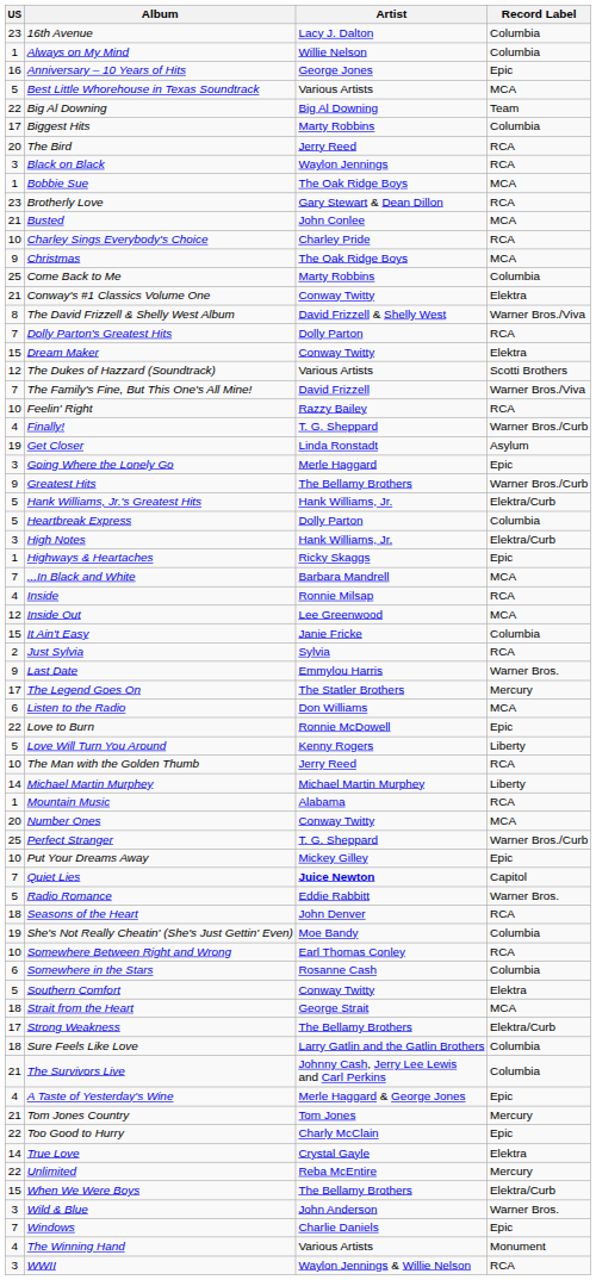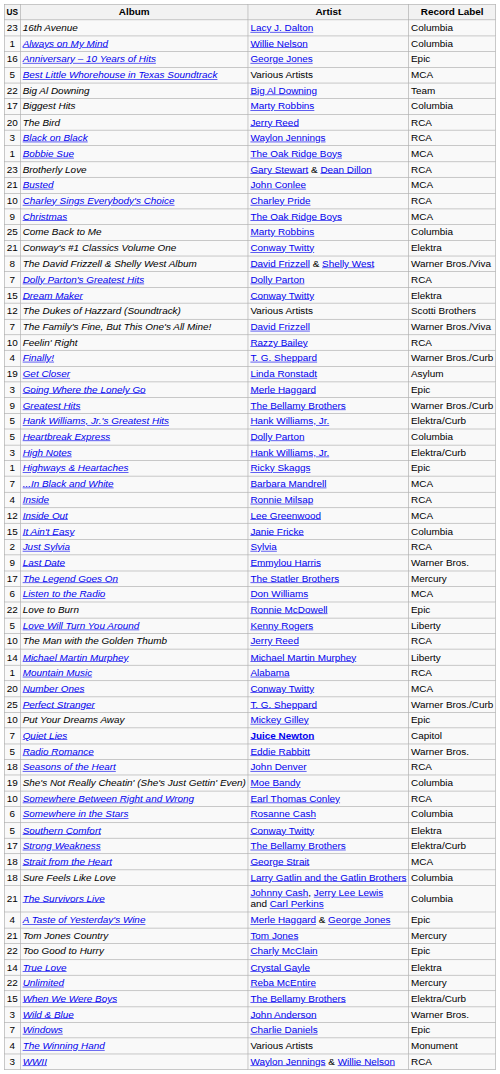 <table class="wikitable sortable">
 <tr>
 <th><small>US</small></th>
 <th>Album</th>
 <th>Artist</th>
 <th>Record Label</th>
 </tr>
 <tr>
 <td align="center">23</td>
 <td><em>16th Avenue</em></td>
 <td><a href='#'>Lacy J. Dalton</a></td>
 <td>Columbia</td>
 </tr>
 <tr>
 <td align="center">1</td>
 <td><em><a href='#'>Always on My Mind</a></em></td>
 <td><a href='#'>Willie Nelson</a></td>
 <td>Columbia</td>
 </tr>
 <tr>
 <td align="center">16</td>
 <td><em><a href='#'>Anniversary – 10 Years of Hits</a></em></td>
 <td><a href='#'>George Jones</a></td>
 <td>Epic</td>
 </tr>
 <tr>
 <td align="center">5</td>
 <td><em><a href='#'>Best Little Whorehouse in Texas Soundtrack</a></em></td>
 <td>Various Artists</td>
 <td>MCA</td>
 </tr>
 <tr>
 <td align="center">22</td>
 <td><em>Big Al Downing</em></td>
 <td><a href='#'>Big Al Downing</a></td>
 <td>Team</td>
 </tr>
 <tr>
 <td align="center">17</td>
 <td><em>Biggest Hits</em></td>
 <td><a href='#'>Marty Robbins</a></td>
 <td>Columbia</td>
 </tr>
 <tr>
 <td align="center">20</td>
 <td><em>The Bird</em></td>
 <td><a href='#'>Jerry Reed</a></td>
 <td>RCA</td>
 </tr>
 <tr>
 <td align="center">3</td>
 <td><em><a href='#'>Black on Black</a></em></td>
 <td><a href='#'>Waylon Jennings</a></td>
 <td>RCA</td>
 </tr>
 <tr>
 <td align="center">1</td>
 <td><em><a href='#'>Bobbie Sue</a></em></td>
 <td><a href='#'>The Oak Ridge Boys</a></td>
 <td>MCA</td>
 </tr>
 <tr>
 <td align="center">23</td>
 <td><em>Brotherly Love</em></td>
 <td><a href='#'>Gary Stewart</a> & <a href='#'>Dean Dillon</a></td>
 <td>RCA</td>
 </tr>
 <tr>
 <td align="center">21</td>
 <td><em><a href='#'>Busted</a></em></td>
 <td><a href='#'>John Conlee</a></td>
 <td>MCA</td>
 </tr>
 <tr>
 <td align="center">10</td>
 <td><em><a href='#'>Charley Sings Everybody's Choice</a></em></td>
 <td><a href='#'>Charley Pride</a></td>
 <td>RCA</td>
 </tr>
 <tr>
 <td align="center">9</td>
 <td><em><a href='#'>Christmas</a></em></td>
 <td><a href='#'>The Oak Ridge Boys</a></td>
 <td>MCA</td>
 </tr>
 <tr>
 <td align="center">25</td>
 <td><em>Come Back to Me</em></td>
 <td><a href='#'>Marty Robbins</a></td>
 <td>Columbia</td>
 </tr>
 <tr>
 <td align="center">21</td>
 <td><em>Conway's #1 Classics Volume One</em></td>
 <td><a href='#'>Conway Twitty</a></td>
 <td>Elektra</td>
 </tr>
 <tr>
 <td align="center">8</td>
 <td><em>The David Frizzell & Shelly West Album</em></td>
 <td><a href='#'>David Frizzell</a> & <a href='#'>Shelly West</a></td>
 <td>Warner Bros./Viva</td>
 </tr>
 <tr>
 <td align="center">7</td>
 <td><em><a href='#'>Dolly Parton's Greatest Hits</a></em></td>
 <td><a href='#'>Dolly Parton</a></td>
 <td>RCA</td>
 </tr>
 <tr>
 <td align="center">15</td>
 <td><em><a href='#'>Dream Maker</a></em></td>
 <td><a href='#'>Conway Twitty</a></td>
 <td>Elektra</td>
 </tr>
 <tr>
 <td align="center">12</td>
 <td><em>The Dukes of Hazzard (Soundtrack)</em></td>
 <td>Various Artists</td>
 <td>Scotti Brothers</td>
 </tr>
 <tr>
 <td align="center">7</td>
 <td><em>The Family's Fine, But This One's All Mine!</em></td>
 <td><a href='#'>David Frizzell</a></td>
 <td>Warner Bros./Viva</td>
 </tr>
 <tr>
 <td align="center">10</td>
 <td><em>Feelin' Right</em></td>
 <td><a href='#'>Razzy Bailey</a></td>
 <td>RCA</td>
 </tr>
 <tr>
 <td align="center">4</td>
 <td><em><a href='#'>Finally!</a></em></td>
 <td><a href='#'>T. G. Sheppard</a></td>
 <td>Warner Bros./Curb</td>
 </tr>
 <tr>
 <td align="center">19</td>
 <td><em><a href='#'>Get Closer</a></em></td>
 <td><a href='#'>Linda Ronstadt</a></td>
 <td>Asylum</td>
 </tr>
 <tr>
 <td align="center">3</td>
 <td><em><a href='#'>Going Where the Lonely Go</a></em></td>
 <td><a href='#'>Merle Haggard</a></td>
 <td>Epic</td>
 </tr>
 <tr>
 <td align="center">9</td>
 <td><em><a href='#'>Greatest Hits</a></em></td>
 <td><a href='#'>The Bellamy Brothers</a></td>
 <td>Warner Bros./Curb</td>
 </tr>
 <tr>
 <td align="center">5</td>
 <td><em><a href='#'>Hank Williams, Jr.'s Greatest Hits</a></em></td>
 <td><a href='#'>Hank Williams, Jr.</a></td>
 <td>Elektra/Curb</td>
 </tr>
 <tr>
 <td align="center">5</td>
 <td><em><a href='#'>Heartbreak Express</a></em></td>
 <td><a href='#'>Dolly Parton</a></td>
 <td>Columbia</td>
 </tr>
 <tr>
 <td align="center">3</td>
 <td><em><a href='#'>High Notes</a></em></td>
 <td><a href='#'>Hank Williams, Jr.</a></td>
 <td>Elektra/Curb</td>
 </tr>
 <tr>
 <td align="center">1</td>
 <td><em><a href='#'>Highways & Heartaches</a></em></td>
 <td><a href='#'>Ricky Skaggs</a></td>
 <td>Epic</td>
 </tr>
 <tr>
 <td align="center">7</td>
 <td><em><a href='#'>...In Black and White</a></em></td>
 <td><a href='#'>Barbara Mandrell</a></td>
 <td>MCA</td>
 </tr>
 <tr>
 <td align="center">4</td>
 <td><em><a href='#'>Inside</a></em></td>
 <td><a href='#'>Ronnie Milsap</a></td>
 <td>RCA</td>
 </tr>
 <tr>
 <td align="center">12</td>
 <td><em><a href='#'>Inside Out</a></em></td>
 <td><a href='#'>Lee Greenwood</a></td>
 <td>MCA</td>
 </tr>
 <tr>
 <td align="center">15</td>
 <td><em><a href='#'>It Ain't Easy</a></em></td>
 <td><a href='#'>Janie Fricke</a></td>
 <td>Columbia</td>
 </tr>
 <tr>
 <td align="center">2</td>
 <td><em><a href='#'>Just Sylvia</a></em></td>
 <td><a href='#'>Sylvia</a></td>
 <td>RCA</td>
 </tr>
 <tr>
 <td align="center">9</td>
 <td><em><a href='#'>Last Date</a></em></td>
 <td><a href='#'>Emmylou Harris</a></td>
 <td>Warner Bros.</td>
 </tr>
 <tr>
 <td align="center">17</td>
 <td><em><a href='#'>The Legend Goes On</a></em></td>
 <td><a href='#'>The Statler Brothers</a></td>
 <td>Mercury</td>
 </tr>
 <tr>
 <td align="center">6</td>
 <td><em><a href='#'>Listen to the Radio</a></em></td>
 <td><a href='#'>Don Williams</a></td>
 <td>MCA</td>
 </tr>
 <tr>
 <td align="center">22</td>
 <td><em>Love to Burn</em></td>
 <td><a href='#'>Ronnie McDowell</a></td>
 <td>Epic</td>
 </tr>
 <tr>
 <td align="center">5</td>
 <td><em><a href='#'>Love Will Turn You Around</a></em></td>
 <td><a href='#'>Kenny Rogers</a></td>
 <td>Liberty</td>
 </tr>
 <tr>
 <td align="center">10</td>
 <td><em>The Man with the Golden Thumb</em></td>
 <td><a href='#'>Jerry Reed</a></td>
 <td>RCA</td>
 </tr>
 <tr>
 <td align="center">14</td>
 <td><em><a href='#'>Michael Martin Murphey</a></em></td>
 <td><a href='#'>Michael Martin Murphey</a></td>
 <td>Liberty</td>
 </tr>
 <tr>
 <td align="center">1</td>
 <td><em><a href='#'>Mountain Music</a></em></td>
 <td><a href='#'>Alabama</a></td>
 <td>RCA</td>
 </tr>
 <tr>
 <td align="center">20</td>
 <td><em><a href='#'>Number Ones</a></em></td>
 <td><a href='#'>Conway Twitty</a></td>
 <td>MCA</td>
 </tr>
 <tr>
 <td align="center">25</td>
 <td><em><a href='#'>Perfect Stranger</a></em></td>
 <td><a href='#'>T. G. Sheppard</a></td>
 <td>Warner Bros./Curb</td>
 </tr>
 <tr>
 <td align="center">10</td>
 <td><em>Put Your Dreams Away</em></td>
 <td><a href='#'>Mickey Gilley</a></td>
 <td>Epic</td>
 </tr>
 <tr>
 <td align="center">7</td>
 <td><em><a href='#'>Quiet Lies</a></em></td>
 <td><strong><a href='#'>Juice Newton</a></strong></td>
 <td>Capitol</td>
 </tr>
 <tr>
 <td align="center">5</td>
 <td><em><a href='#'>Radio Romance</a></em></td>
 <td><a href='#'>Eddie Rabbitt</a></td>
 <td>Warner Bros.</td>
 </tr>
 <tr>
 <td align="center">18</td>
 <td><em><a href='#'>Seasons of the Heart</a></em></td>
 <td><a href='#'>John Denver</a></td>
 <td>RCA</td>
 </tr>
 <tr>
 <td align="center">19</td>
 <td><em>She's Not Really Cheatin' (She's Just Gettin' Even)</em></td>
 <td><a href='#'>Moe Bandy</a></td>
 <td>Columbia</td>
 </tr>
 <tr>
 <td align="center">10</td>
 <td><em><a href='#'>Somewhere Between Right and Wrong</a></em></td>
 <td><a href='#'>Earl Thomas Conley</a></td>
 <td>RCA</td>
 </tr>
 <tr>
 <td align="center">6</td>
 <td><em><a href='#'>Somewhere in the Stars</a></em></td>
 <td><a href='#'>Rosanne Cash</a></td>
 <td>Columbia</td>
 </tr>
 <tr>
 <td align="center">5</td>
 <td><em><a href='#'>Southern Comfort</a></em></td>
 <td><a href='#'>Conway Twitty</a></td>
 <td>Elektra</td>
 </tr>
 <tr>
+<td align="center">17</td>
+<td><em><a href='#'>Strong Weakness</a></em></td>
+<td><a href='#'>The Bellamy Brothers</a></td>
+<td>Elektra/Curb</td>
+</tr>
+<tr>
 <td align="center">18</td>
 <td><em><a href='#'>Strait from the Heart</a></em></td>
 <td><a href='#'>George Strait</a></td>
 <td>MCA</td>
-</tr>
-<tr>
-<td align="center">17</td>
-<td><em><a href='#'>Strong Weakness</a></em></td>
-<td><a href='#'>The Bellamy Brothers</a></td>
-<td>Elektra/Curb</td>
 </tr>
 <tr>
 <td align="center">18</td>
 <td><em>Sure Feels Like Love</em></td>
 <td><a href='#'>Larry Gatlin and the Gatlin Brothers</a></td>
 <td>Columbia</td>
 </tr>
 <tr>
 <td align="center">21</td>
 <td><em><a href='#'>The Survivors Live</a></em></td>
 <td><a href='#'>Johnny Cash</a>, <a href='#'>Jerry Lee Lewis</a><br>and <a href='#'>Carl Perkins</a></td>
 <td>Columbia</td>
 </tr>
 <tr>
 <td align="center">4</td>
 <td><em><a href='#'>A Taste of Yesterday's Wine</a></em></td>
 <td><a href='#'>Merle Haggard</a> & <a href='#'>George Jones</a></td>
 <td>Epic</td>
 </tr>
 <tr>
 <td align="center">21</td>
 <td><em>Tom Jones Country</em></td>
 <td><a href='#'>Tom Jones</a></td>
 <td>Mercury</td>
 </tr>
 <tr>
 <td align="center">22</td>
 <td><em>Too Good to Hurry</em></td>
 <td><a href='#'>Charly McClain</a></td>
 <td>Epic</td>
 </tr>
 <tr>
 <td align="center">14</td>
 <td><em><a href='#'>True Love</a></em></td>
 <td><a href='#'>Crystal Gayle</a></td>
 <td>Elektra</td>
 </tr>
 <tr>
 <td align="center">22</td>
 <td><em><a href='#'>Unlimited</a></em></td>
 <td><a href='#'>Reba McEntire</a></td>
 <td>Mercury</td>
 </tr>
 <tr>
 <td align="center">15</td>
 <td><em><a href='#'>When We Were Boys</a></em></td>
 <td><a href='#'>The Bellamy Brothers</a></td>
 <td>Elektra/Curb</td>
 </tr>
 <tr>
 <td align="center">3</td>
 <td><em><a href='#'>Wild & Blue</a></em></td>
 <td><a href='#'>John Anderson</a></td>
 <td>Warner Bros.</td>
 </tr>
 <tr>
 <td align="center">7</td>
 <td><em><a href='#'>Windows</a></em></td>
 <td><a href='#'>Charlie Daniels</a></td>
 <td>Epic</td>
 </tr>
 <tr>
 <td align="center">4</td>
 <td><em><a href='#'>The Winning Hand</a></em></td>
 <td>Various Artists</td>
 <td>Monument</td>
 </tr>
 <tr>
 <td align="center">3</td>
 <td><em><a href='#'>WWII</a></em></td>
 <td><a href='#'>Waylon Jennings</a> & <a href='#'>Willie Nelson</a></td>
 <td>RCA</td>
 </tr>
 </table>
